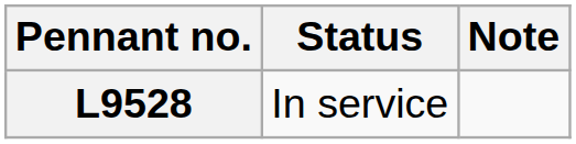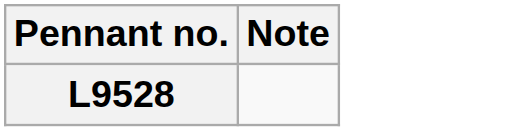 <table class="wikitable plainrowheaders">
 <tr>
 <th scope="col">Pennant no.</th>
-<th scope="col">Status</th>
 <th scope="col">Note</th>
 </tr>
 <tr>
 <th scope="row">L9528</th>
-<td>In service</td>
 <td></td>
 </tr>
 </table>
